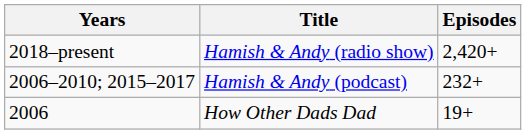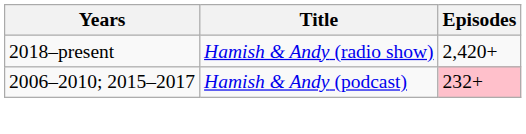 <table class="wikitable">
 <tr>
 <th>Years</th>
 <th>Title</th>
 <th>Episodes</th>
 </tr>
 <tr>
 <td>2018–present</td>
 <td><a href='#'><em>Hamish & Andy</em> (radio show)</a></td>
 <td>2,420+</td>
 </tr>
 <tr>
 <td>2006–2010; 2015–2017</td>
 <td><a href='#'><em>Hamish & Andy</em> (podcast)</a></td>
-<td>232+</td>
-</tr>
-<tr>
-<td>2006</td>
-<td><em>How Other Dads Dad</em></td>
-<td>19+</td>
+<td style="background: pink;">232+</td>
 </tr>
 </table>
